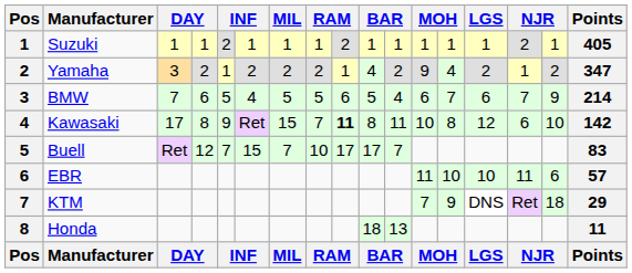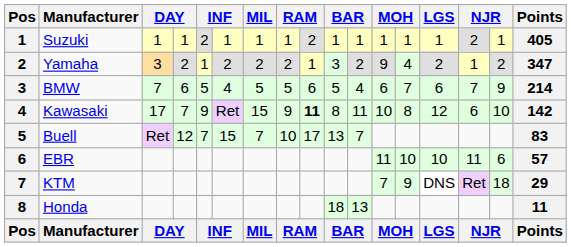 <table class="wikitable" style="font-size:85%; text-align:center;">
 <tr valign="top">
 <th valign="middle">Pos</th>
 <th valign="middle">Manufacturer</th>
 <th colspan=2><a href='#'>DAY</a></th>
 <th colspan=2><a href='#'>INF</a></th>
 <th><a href='#'>MIL</a></th>
 <th colspan=2><a href='#'>RAM</a></th>
 <th colspan=2><a href='#'>BAR</a></th>
 <th colspan=2><a href='#'>MOH</a></th>
 <th><a href='#'>LGS</a></th>
 <th colspan=2><a href='#'>NJR</a></th>
 <th valign="middle">Points</th>
 </tr>
 <tr>
 <th>1</th>
 <td align="left"> <a href='#'>Suzuki</a></td>
 <td style="background:#FFFFBF;">1</td>
 <td style="background:#FFFFBF;">1</td>
 <td style="background:#DFDFDF;">2</td>
 <td style="background:#FFFFBF;">1</td>
 <td style="background:#FFFFBF;">1</td>
 <td style="background:#FFFFBF;">1</td>
 <td style="background:#DFDFDF;">2</td>
 <td style="background:#FFFFBF;">1</td>
 <td style="background:#FFFFBF;">1</td>
 <td style="background:#FFFFBF;">1</td>
 <td style="background:#FFFFBF;">1</td>
 <td style="background:#FFFFBF;">1</td>
 <td style="background:#DFDFDF;">2</td>
 <td style="background:#FFFFBF;">1</td>
 <th>405</th>
 </tr>
 <tr>
 <th>2</th>
 <td align="left"> <a href='#'>Yamaha</a></td>
 <td style="background:#FFDF9F;">3</td>
 <td style="background:#DFDFDF;">2</td>
 <td style="background:#FFFFBF;">1</td>
 <td style="background:#DFDFDF;">2</td>
 <td style="background:#DFDFDF;">2</td>
 <td style="background:#DFDFDF;">2</td>
 <td style="background:#FFFFBF;">1</td>
-<td style="background:#DFFFDF;">4</td>
+<td style="background:#DFFFDF;">3</td>
 <td style="background:#DFDFDF;">2</td>
 <td style="background:#DFDFDF;">9</td>
 <td style="background:#DFFFDF;">4</td>
 <td style="background:#DFDFDF;">2</td>
 <td style="background:#FFFFBF;">1</td>
 <td style="background:#DFDFDF;">2</td>
 <th>347</th>
 </tr>
 <tr>
 <th>3</th>
 <td align="left"> <a href='#'>BMW</a></td>
 <td style="background:#DFFFDF;">7</td>
 <td style="background:#DFFFDF;">6</td>
 <td style="background:#DFFFDF;">5</td>
 <td style="background:#DFFFDF;">4</td>
 <td style="background:#DFFFDF;">5</td>
 <td style="background:#DFFFDF;">5</td>
 <td style="background:#DFFFDF;">6</td>
 <td style="background:#DFFFDF;">5</td>
 <td style="background:#DFFFDF;">4</td>
 <td style="background:#DFFFDF;">6</td>
 <td style="background:#DFFFDF;">7</td>
 <td style="background:#DFFFDF;">6</td>
 <td style="background:#DFFFDF;">7</td>
 <td style="background:#DFFFDF;">9</td>
 <th>214</th>
 </tr>
 <tr>
 <th>4</th>
 <td align="left"> <a href='#'>Kawasaki</a></td>
 <td style="background:#DFFFDF;">17</td>
-<td style="background:#DFFFDF;">8</td>
+<td style="background:#DFFFDF;">7</td>
 <td style="background:#DFFFDF;">9</td>
 <td style="background:#EFCFFF;">Ret</td>
 <td style="background:#DFFFDF;">15</td>
-<td style="background:#DFFFDF;">7</td>
+<td style="background:#DFFFDF;">9</td>
 <td style="background:#DFFFDF;"><strong>11</strong></td>
 <td style="background:#DFFFDF;">8</td>
 <td style="background:#DFFFDF;">11</td>
 <td style="background:#DFFFDF;">10</td>
 <td style="background:#DFFFDF;">8</td>
 <td style="background:#DFFFDF;">12</td>
 <td style="background:#DFFFDF;">6</td>
 <td style="background:#DFFFDF;">10</td>
 <th>142</th>
 </tr>
 <tr>
 <th>5</th>
 <td align="left"> <a href='#'>Buell</a></td>
 <td style="background:#EFCFFF;">Ret</td>
 <td style="background:#DFFFDF;">12</td>
 <td style="background:#DFFFDF;">7</td>
 <td style="background:#DFFFDF;">15</td>
 <td style="background:#DFFFDF;">7</td>
 <td style="background:#DFFFDF;">10</td>
 <td style="background:#DFFFDF;">17</td>
-<td style="background:#DFFFDF;">17</td>
+<td style="background:#DFFFDF;">13</td>
 <td style="background:#DFFFDF;">7</td>
 <td></td>
 <td></td>
 <td></td>
 <td></td>
 <td></td>
 <th>83</th>
 </tr>
 <tr>
 <th>6</th>
 <td align="left"> <a href='#'>EBR</a></td>
 <td></td>
 <td></td>
 <td></td>
 <td></td>
 <td></td>
 <td></td>
 <td></td>
 <td></td>
 <td></td>
 <td style="background:#DFFFDF;">11</td>
 <td style="background:#DFFFDF;">10</td>
 <td style="background:#DFFFDF;">10</td>
 <td style="background:#DFFFDF;">11</td>
 <td style="background:#DFFFDF;">6</td>
 <th>57</th>
 </tr>
 <tr>
 <th>7</th>
 <td align="left"> <a href='#'>KTM</a></td>
 <td></td>
 <td></td>
 <td></td>
 <td></td>
 <td></td>
 <td></td>
 <td></td>
 <td></td>
 <td></td>
 <td style="background:#DFFFDF;">7</td>
 <td style="background:#DFFFDF;">9</td>
 <td style="background:#FFFFFF;">DNS</td>
 <td style="background:#EFCFFF;">Ret</td>
 <td style="background:#DFFFDF;">18</td>
 <th>29</th>
 </tr>
 <tr>
 <th>8</th>
 <td align="left"> <a href='#'>Honda</a></td>
 <td></td>
 <td></td>
 <td></td>
 <td></td>
 <td></td>
 <td></td>
 <td></td>
 <td style="background:#DFFFDF;">18</td>
 <td style="background:#DFFFDF;">13</td>
 <td></td>
 <td></td>
 <td></td>
 <td></td>
 <td></td>
 <th>11</th>
 </tr>
 <tr valign="top">
 <th valign="middle">Pos</th>
 <th valign="middle">Manufacturer</th>
 <th colspan=2><a href='#'>DAY</a></th>
 <th colspan=2><a href='#'>INF</a></th>
 <th><a href='#'>MIL</a></th>
 <th colspan=2><a href='#'>RAM</a></th>
 <th colspan=2><a href='#'>BAR</a></th>
 <th colspan=2><a href='#'>MOH</a></th>
 <th><a href='#'>LGS</a></th>
 <th colspan=2><a href='#'>NJR</a></th>
 <th valign="middle">Points</th>
 </tr>
 </table>
